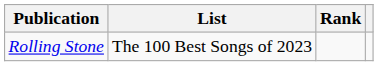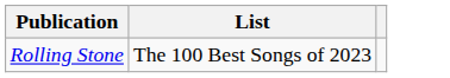 <table class="wikitable plainrowheaders sortable" style="margin-right: 0;">
 <tr>
 <th scope="col">Publication</th>
 <th scope="col">List</th>
-<th scope="col">Rank</th>
 <th scope="col" class="unsortable"></th>
 </tr>
 <tr>
 <td><em><a href='#'>Rolling Stone</a></em></td>
 <td>The 100 Best Songs of 2023</td>
 <td></td>
-<td></td>
 </tr>
 </table>
